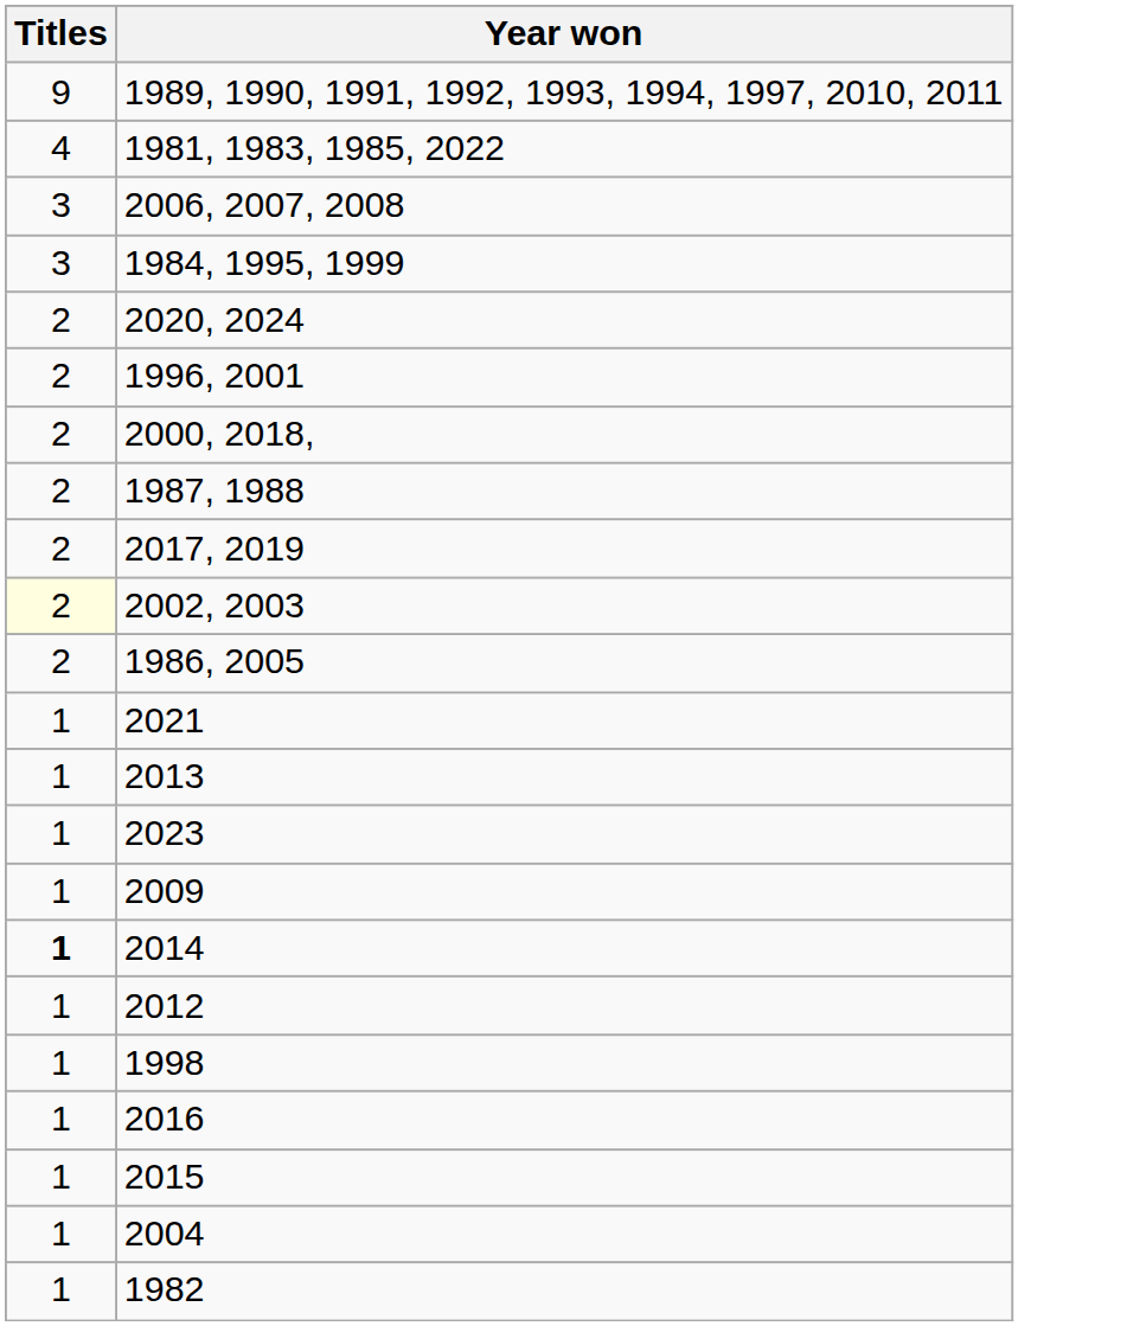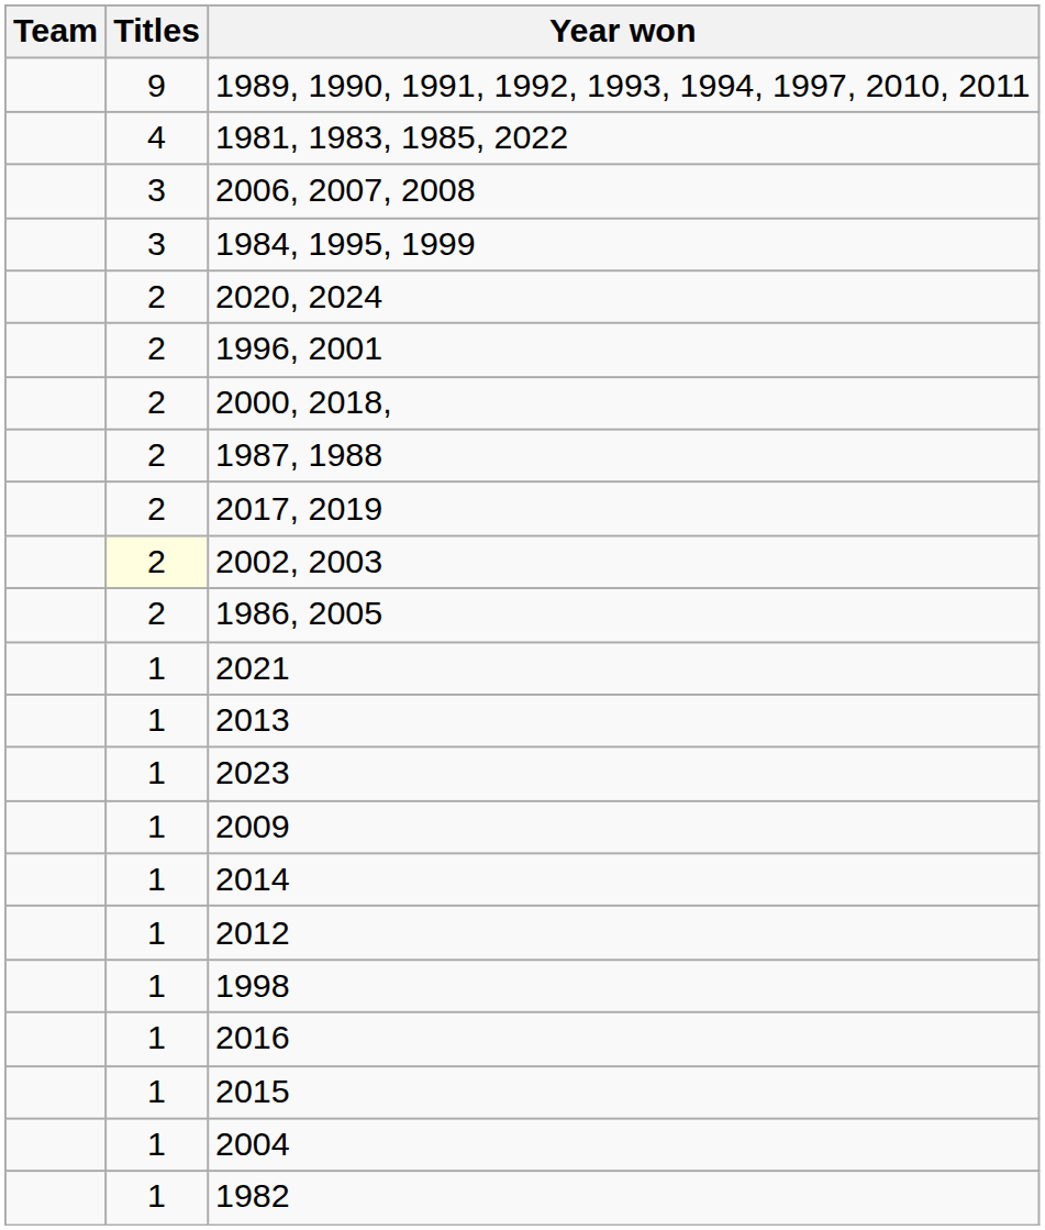 <table class="wikitable sortable" style="text-align:center">
 <tr>
+<th>Team</th>
 <th>Titles</th>
 <th>Year won</th>
 </tr>
 <tr>
+<td style=><strong></strong></td>
 <td>9</td>
 <td align=left>1989, 1990, 1991, 1992, 1993, 1994, 1997, 2010, 2011</td>
 </tr>
 <tr>
+<td style=><strong><a href='#'></a></strong></td>
 <td>4</td>
 <td align=left>1981, 1983, 1985, 2022</td>
 </tr>
 <tr>
+<td style=><strong><a href='#'></a></strong></td>
 <td>3</td>
 <td align=left>2006, 2007, 2008</td>
 </tr>
 <tr>
+<td style=><strong><a href='#'></a></strong></td>
 <td>3</td>
 <td align=left>1984, 1995, 1999</td>
 </tr>
 <tr>
+<td style=><strong><a href='#'></a></strong></td>
 <td>2</td>
 <td align=left>2020, 2024</td>
 </tr>
 <tr>
+<td style=><strong><a href='#'></a></strong></td>
 <td>2</td>
 <td align=left>1996, 2001</td>
 </tr>
 <tr>
+<td style=><strong></strong></td>
 <td>2</td>
 <td align=left>2000, 2018,</td>
 </tr>
 <tr>
+<td style=><strong></strong></td>
 <td>2</td>
 <td align=left>1987, 1988</td>
 </tr>
 <tr>
+<td style=><strong><a href='#'></a></strong></td>
 <td>2</td>
 <td align=left>2017, 2019</td>
 </tr>
 <tr>
+<td style=><strong></strong></td>
 <td style="background: lightyellow;">2</td>
 <td align=left>2002, 2003</td>
 </tr>
 <tr>
+<td style=><strong></strong></td>
 <td>2</td>
 <td align=left>1986, 2005</td>
 </tr>
 <tr>
+<td style=><strong><a href='#'></a></strong></td>
 <td>1</td>
 <td align=left>2021</td>
 </tr>
 <tr>
+<td style=><strong><a href='#'></a></strong></td>
 <td>1</td>
 <td align=left>2013</td>
 </tr>
 <tr>
+<td style=><strong><a href='#'></a></strong></td>
 <td>1</td>
 <td align=left>2023</td>
 </tr>
 <tr>
+<td style=><strong></strong></td>
 <td>1</td>
 <td align=left>2009</td>
 </tr>
 <tr>
-<td><strong>1</strong></td>
+<td style=><strong></strong></td>
+<td>1</td>
 <td align=left>2014</td>
 </tr>
 <tr>
+<td style=><strong></strong></td>
 <td>1</td>
 <td align=left>2012</td>
 </tr>
 <tr>
+<td style=><strong></strong></td>
 <td>1</td>
 <td align=left>1998</td>
 </tr>
 <tr>
+<td style=><strong></strong></td>
 <td>1</td>
 <td align=left>2016</td>
 </tr>
 <tr>
+<td style=><strong></strong></td>
 <td>1</td>
 <td align=left>2015</td>
 </tr>
 <tr>
+<td style=><strong></strong></td>
 <td>1</td>
 <td align=left>2004</td>
 </tr>
 <tr>
+<td style=><strong><a href='#'></a></strong></td>
 <td>1</td>
 <td align=left>1982</td>
 </tr>
 </table>
